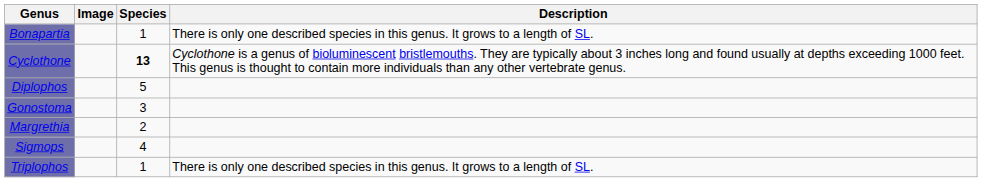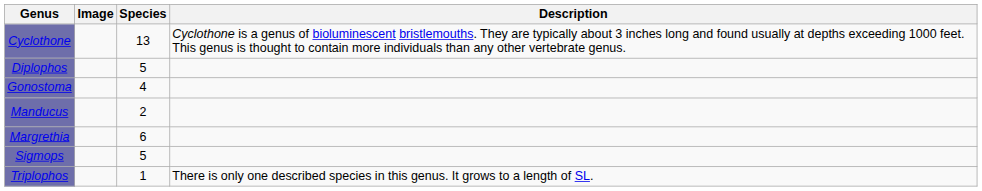 <table class="wikitable">
 <tr>
 <th>Genus</th>
 <th>Image</th>
 <th>Species</th>
 <th>Description</th>
 </tr>
 <tr>
-<td align=center style="background:rgb(110,110,170)"><a href='#'><span><em>Bonapartia</em></span></a></td>
-<td></td>
-<td align=center>1</td>
-<td valign=top>There is only one described species in this genus. It grows to a length of  <a href='#'>SL</a>.</td>
-</tr>
-<tr>
 <td align=center style="background:rgb(110,110,170)"><a href='#'><span><em>Cyclothone</em></span></a></td>
 <td></td>
-<td align=center><strong>13</strong></td>
+<td align=center>13</td>
 <td valign=top><em>Cyclothone</em> is a genus of <a href='#'>bioluminescent</a> <a href='#'>bristlemouths</a>. They are typically about 3 inches long and found usually at depths exceeding 1000 feet. This genus is thought to contain more individuals than any other vertebrate genus.</td>
 </tr>
 <tr>
 <td align=center style="background:rgb(110,110,170)"><a href='#'><span><em>Diplophos</em></span></a></td>
 <td></td>
 <td align=center>5 </td>
 <td valign=top></td>
 </tr>
 <tr>
 <td align=center style="background:rgb(110,110,170)"><a href='#'><span><em>Gonostoma</em></span></a></td>
 <td></td>
-<td align=center>3 </td>
+<td align=center>4 </td>
+<td valign=top></td>
+</tr>
+<tr>
+<td align=center style="background:rgb(110,110,170)"><a href='#'><span><em>Manducus</em></span></a></td>
+<td height=30px></td>
+<td align=center>2 </td>
 <td valign=top></td>
 </tr>
 <tr>
 <td align=center style="background:rgb(110,110,170)"><a href='#'><span><em>Margrethia</em></span></a></td>
 <td></td>
-<td align=center>2 </td>
+<td align=center>6 </td>
 <td valign=top></td>
 </tr>
 <tr>
 <td align=center style="background:rgb(110,110,170)"><a href='#'><span><em>Sigmops</em></span></a></td>
 <td></td>
-<td align=center>4 </td>
+<td align=center>5 </td>
 <td valign=top></td>
 </tr>
 <tr>
 <td align=center style="background:rgb(110,110,170)"><a href='#'><span><em>Triplophos</em></span></a></td>
 <td></td>
 <td align=center>1</td>
 <td valign=top>There is only one described species in this genus. It grows to a length of  <a href='#'>SL</a>.</td>
 </tr>
 </table>
